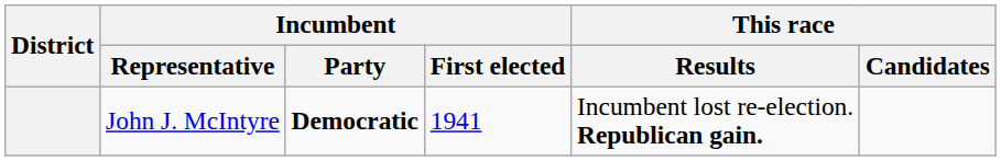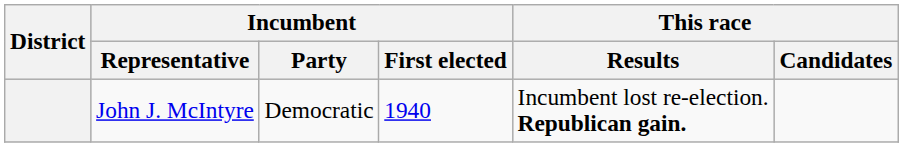 <table class=wikitable>
 <tr>
 <th rowspan=2>District</th>
 <th colspan=3>Incumbent</th>
 <th colspan=2>This race</th>
 </tr>
 <tr>
 <th>Representative</th>
 <th>Party</th>
 <th>First elected</th>
 <th>Results</th>
 <th>Candidates</th>
 </tr>
 <tr>
 <th></th>
 <td><a href='#'>John J. McIntyre</a></td>
-<td><strong>Democratic</strong></td>
-<td><a href='#'>1941</a></td>
+<td>Democratic</td>
+<td><a href='#'>1940</a></td>
 <td>Incumbent lost re-election.<br><strong>Republican gain.</strong></td>
 <td nowrap></td>
 </tr>
 </table>
